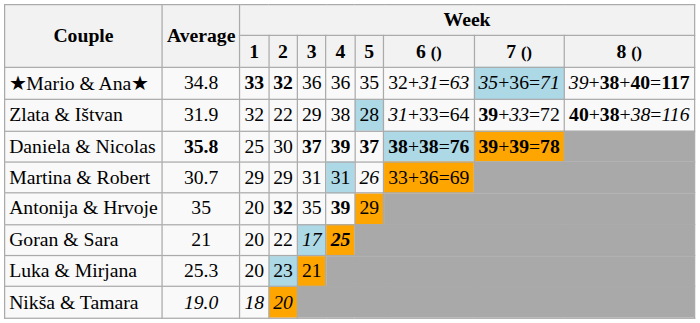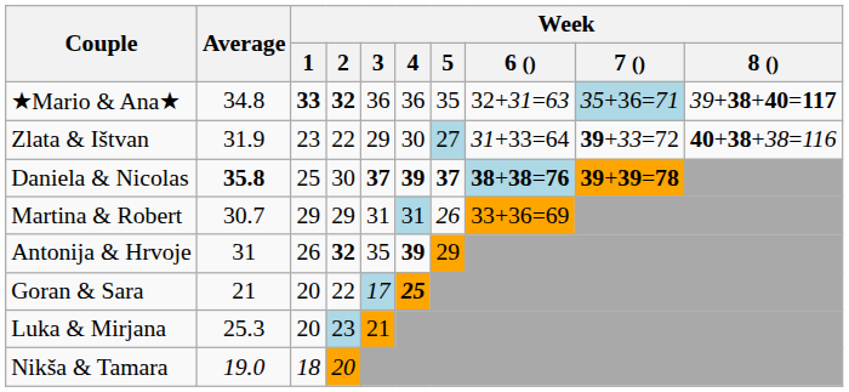 <table class="wikitable">
 <tr>
 <th rowspan="2">Couple</th>
 <th rowspan="2">Average</th>
 <th colspan="8">Week</th>
 </tr>
 <tr>
 <th>1</th>
 <th>2</th>
 <th>3</th>
 <th>4</th>
 <th>5</th>
 <th>6 <small>()</small></th>
 <th>7 <small>()</small></th>
 <th>8 <small>()</small></th>
 </tr>
 <tr>
 <td><span>★</span>Mario & Ana<span>★</span></td>
 <td align=center>34.8</td>
 <td align=center><span><strong>33</strong></span></td>
 <td align=center><span><strong>32</strong></span></td>
 <td align=center><span>36</span></td>
 <td align=center><span>36</span></td>
 <td align=center><span>35</span></td>
 <td align=center><span>32</span>+<span><em>31</em></span>=<em>63</em></td>
 <td align=center bgcolor="lightblue"><span><em>35</em></span>+<span>36</span>=<em>71</em></td>
 <td align=center><span><em>39</em></span>+<span><strong>38</strong></span>+<span><strong>40</strong></span>=<strong>117</strong></td>
 </tr>
 <tr>
 <td>Zlata & Ištvan</td>
 <td align=center>31.9</td>
-<td align=center><span>32</span></td>
+<td align=center><span>23</span></td>
 <td align=center><span>22</span></td>
 <td align=center><span>29</span></td>
-<td align=center><span>38</span></td>
-<td align=center bgcolor="lightblue"><span>28</span></td>
+<td align=center><span>30</span></td>
+<td align=center bgcolor="lightblue"><span>27</span></td>
 <td align=center><span><em>31</em></span>+<span>33</span>=64</td>
 <td align=center><span><strong>39</strong></span>+<span><em>33</em></span>=72</td>
 <td align=center><span><strong>40</strong></span>+<span><strong>38</strong></span>+<span><em>38</em></span>=<em>116</em></td>
 </tr>
 <tr>
 <td>Daniela & Nicolas</td>
 <td align=center><strong>35.8</strong></td>
 <td align=center><span>25</span></td>
 <td align=center><span>30</span></td>
 <td align=center><span><strong>37</strong></span></td>
 <td align=center><span><strong>39</strong></span></td>
 <td align=center><span><strong>37</strong></span></td>
 <td align=center bgcolor="lightblue"><span><strong>38</strong></span>+<span><strong>38</strong></span>=<strong>76</strong></td>
 <td align=center bgcolor="orange"><span><strong>39</strong></span>+<span><strong>39</strong></span>=<strong>78</strong></td>
 <td align=center bgcolor="darkgray"></td>
 </tr>
 <tr>
 <td>Martina & Robert</td>
 <td align=center>30.7</td>
 <td align=center><span>29</span></td>
 <td align=center><span>29</span></td>
 <td align=center><span>31</span></td>
 <td align=center bgcolor="lightblue"><span>31</span></td>
 <td align=center><span><em>26</em></span></td>
 <td align=center bgcolor="orange"><span>33</span>+<span>36</span>=69</td>
 <td colspan="2" bgcolor="darkgray"></td>
 </tr>
 <tr>
 <td>Antonija & Hrvoje</td>
-<td align=center>35</td>
-<td align=center><span>20</span></td>
+<td align=center>31</td>
+<td align=center><span>26</span></td>
 <td align=center><span><strong>32</strong></span></td>
 <td align=center><span>35</span></td>
 <td align=center><span><strong>39</strong></span></td>
 <td align=center bgcolor="orange"><span>29</span></td>
 <td colspan="3" bgcolor="darkgray"></td>
 </tr>
 <tr>
 <td>Goran & Sara</td>
 <td align=center>21</td>
 <td align=center><span>20</span></td>
 <td align=center><span>22</span></td>
 <td align=center bgcolor="lightblue"><span><em>17</em></span></td>
 <td align=center bgcolor="orange"><strong><span><em>25</em></span></strong></td>
 <td colspan="4" bgcolor="darkgray"></td>
 </tr>
 <tr>
 <td>Luka & Mirjana</td>
 <td align=center>25.3</td>
 <td align=center><span>20</span></td>
 <td align=center bgcolor="lightblue"><span>23</span></td>
 <td align=center bgcolor="orange"><span>21</span></td>
 <td colspan="5" bgcolor="darkgray"></td>
 </tr>
 <tr>
 <td>Nikša & Tamara</td>
 <td align=center><em>19.0</em></td>
 <td align=center><span><em>18</em></span></td>
 <td align=center bgcolor="orange"><span><em>20</em></span></td>
 <td colspan="6" bgcolor="darkgray"></td>
 </tr>
 </table>
